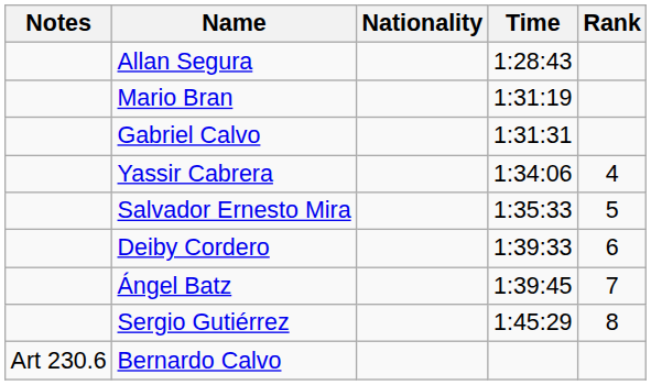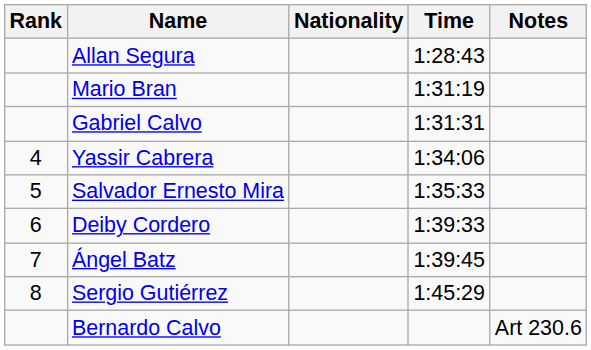 <table class="wikitable sortable" style="text-align:center">
 <tr>
-<th>Notes</th>
+<th>Rank</th>
 <th>Name</th>
 <th>Nationality</th>
 <th>Time</th>
-<th>Rank</th>
+<th>Notes</th>
 </tr>
 <tr>
 <td></td>
 <td align=left><a href='#'>Allan Segura</a></td>
 <td align=left></td>
 <td>1:28:43</td>
 <td></td>
 </tr>
 <tr>
 <td></td>
 <td align=left><a href='#'>Mario Bran</a></td>
 <td align=left></td>
 <td>1:31:19</td>
 <td></td>
 </tr>
 <tr>
 <td></td>
 <td align=left><a href='#'>Gabriel Calvo</a></td>
 <td align=left></td>
 <td>1:31:31</td>
 <td></td>
 </tr>
 <tr>
-<td></td>
+<td>4</td>
 <td align=left><a href='#'>Yassir Cabrera</a></td>
 <td align=left></td>
 <td>1:34:06</td>
-<td>4</td>
+<td></td>
+</tr>
+<tr>
+<td>5</td>
+<td align=left><a href='#'>Salvador Ernesto Mira</a></td>
+<td align=left></td>
+<td>1:35:33</td>
+<td></td>
+</tr>
+<tr>
+<td>6</td>
+<td align=left><a href='#'>Deiby Cordero</a></td>
+<td align=left></td>
+<td>1:39:33</td>
+<td></td>
+</tr>
+<tr>
+<td>7</td>
+<td align=left><a href='#'>Ángel Batz</a></td>
+<td align=left></td>
+<td>1:39:45</td>
+<td></td>
+</tr>
+<tr>
+<td>8</td>
+<td align=left><a href='#'>Sergio Gutiérrez</a></td>
+<td align=left></td>
+<td>1:45:29</td>
+<td></td>
 </tr>
 <tr>
 <td></td>
-<td align=left><a href='#'>Salvador Ernesto Mira</a></td>
-<td align=left></td>
-<td>1:35:33</td>
-<td>5</td>
-</tr>
-<tr>
-<td></td>
-<td align=left><a href='#'>Deiby Cordero</a></td>
-<td align=left></td>
-<td>1:39:33</td>
-<td>6</td>
-</tr>
-<tr>
-<td></td>
-<td align=left><a href='#'>Ángel Batz</a></td>
-<td align=left></td>
-<td>1:39:45</td>
-<td>7</td>
-</tr>
-<tr>
-<td></td>
-<td align=left><a href='#'>Sergio Gutiérrez</a></td>
-<td align=left></td>
-<td>1:45:29</td>
-<td>8</td>
-</tr>
-<tr>
-<td>Art 230.6</td>
 <td align=left><a href='#'>Bernardo Calvo</a></td>
 <td align=left></td>
 <td></td>
-<td></td>
+<td>Art 230.6</td>
 </tr>
 </table>
